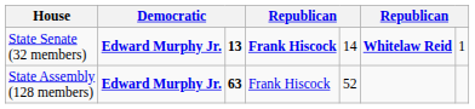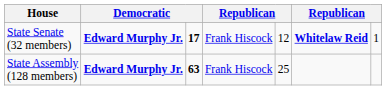 <table class=wikitable>
 <tr bgcolor=lightgrey>
 <th>House</th>
 <th colspan="2"><a href='#'>Democratic</a></th>
 <th colspan="2"><a href='#'>Republican</a></th>
 <th colspan="2"><a href='#'>Republican</a></th>
 </tr>
 <tr>
 <td><a href='#'>State Senate</a> <br>(32 members)</td>
 <td> <strong><a href='#'>Edward Murphy Jr.</a></strong></td>
-<td align="right"><strong>13</strong></td>
-<td><strong><a href='#'>Frank Hiscock</a></strong></td>
-<td align="right">14</td>
+<td align="right"><strong>17</strong></td>
+<td><a href='#'>Frank Hiscock</a></td>
+<td align="right">12</td>
 <td><strong><a href='#'>Whitelaw Reid</a></strong></td>
 <td align="right">1</td>
 </tr>
 <tr>
 <td><a href='#'>State Assembly</a> <br>(128 members)</td>
 <td> <strong><a href='#'>Edward Murphy Jr.</a></strong></td>
 <td align="right"><strong>63</strong></td>
 <td><a href='#'>Frank Hiscock</a></td>
-<td align="right">52</td>
+<td align="right">25</td>
 <td></td>
 <td></td>
 </tr>
 </table>
